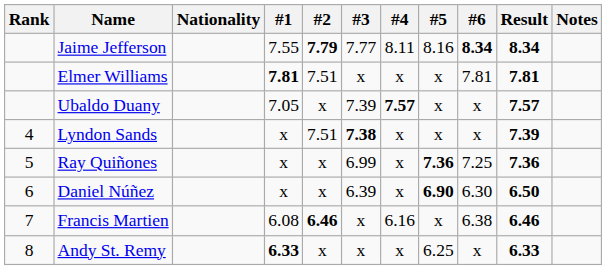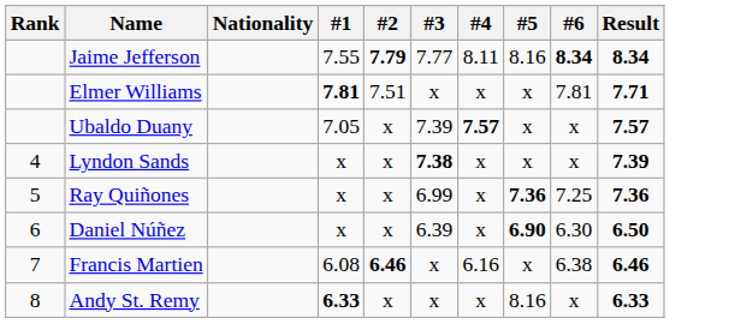 <table class="wikitable sortable" style="text-align:center;font-size:95%">
 <tr>
 <th>Rank</th>
 <th>Name</th>
 <th>Nationality</th>
 <th>#1</th>
 <th>#2</th>
 <th>#3</th>
 <th>#4</th>
 <th>#5</th>
 <th>#6</th>
 <th>Result</th>
-<th>Notes</th>
 </tr>
 <tr>
 <td></td>
 <td align=left><a href='#'>Jaime Jefferson</a></td>
 <td align=left></td>
 <td>7.55</td>
 <td><strong>7.79</strong></td>
 <td>7.77</td>
 <td>8.11</td>
 <td>8.16</td>
 <td><strong>8.34</strong></td>
 <td><strong>8.34</strong></td>
-<td></td>
 </tr>
 <tr>
 <td></td>
 <td align=left><a href='#'>Elmer Williams</a></td>
 <td align=left></td>
 <td><strong>7.81</strong></td>
 <td>7.51</td>
 <td>x</td>
 <td>x</td>
 <td>x</td>
 <td>7.81</td>
-<td><strong>7.81</strong></td>
-<td></td>
+<td><strong>7.71</strong></td>
 </tr>
 <tr>
 <td></td>
 <td align=left><a href='#'>Ubaldo Duany</a></td>
 <td align=left></td>
 <td>7.05</td>
 <td>x</td>
 <td>7.39</td>
 <td><strong>7.57</strong></td>
 <td>x</td>
 <td>x</td>
 <td><strong>7.57</strong></td>
-<td></td>
 </tr>
 <tr>
 <td>4</td>
 <td align=left><a href='#'>Lyndon Sands</a></td>
 <td align=left></td>
 <td>x</td>
-<td>7.51</td>
+<td>x</td>
 <td><strong>7.38</strong></td>
 <td>x</td>
 <td>x</td>
 <td>x</td>
 <td><strong>7.39</strong></td>
-<td></td>
 </tr>
 <tr>
 <td>5</td>
 <td align=left><a href='#'>Ray Quiñones</a></td>
 <td align=left></td>
 <td>x</td>
 <td>x</td>
 <td>6.99</td>
 <td>x</td>
 <td><strong>7.36</strong></td>
 <td>7.25</td>
 <td><strong>7.36</strong></td>
-<td></td>
 </tr>
 <tr>
 <td>6</td>
 <td align=left><a href='#'>Daniel Núñez</a></td>
 <td align=left></td>
 <td>x</td>
 <td>x</td>
 <td>6.39</td>
 <td>x</td>
 <td><strong>6.90</strong></td>
 <td>6.30</td>
 <td><strong>6.50</strong></td>
-<td></td>
 </tr>
 <tr>
 <td>7</td>
 <td align=left><a href='#'>Francis Martien</a></td>
 <td align=left></td>
 <td>6.08</td>
 <td><strong>6.46</strong></td>
 <td>x</td>
 <td>6.16</td>
 <td>x</td>
 <td>6.38</td>
 <td><strong>6.46</strong></td>
-<td></td>
 </tr>
 <tr>
 <td>8</td>
 <td align=left><a href='#'>Andy St. Remy</a></td>
 <td align=left></td>
 <td><strong>6.33</strong></td>
 <td>x</td>
 <td>x</td>
 <td>x</td>
-<td>6.25</td>
+<td>8.16</td>
 <td>x</td>
 <td><strong>6.33</strong></td>
-<td></td>
 </tr>
 </table>
